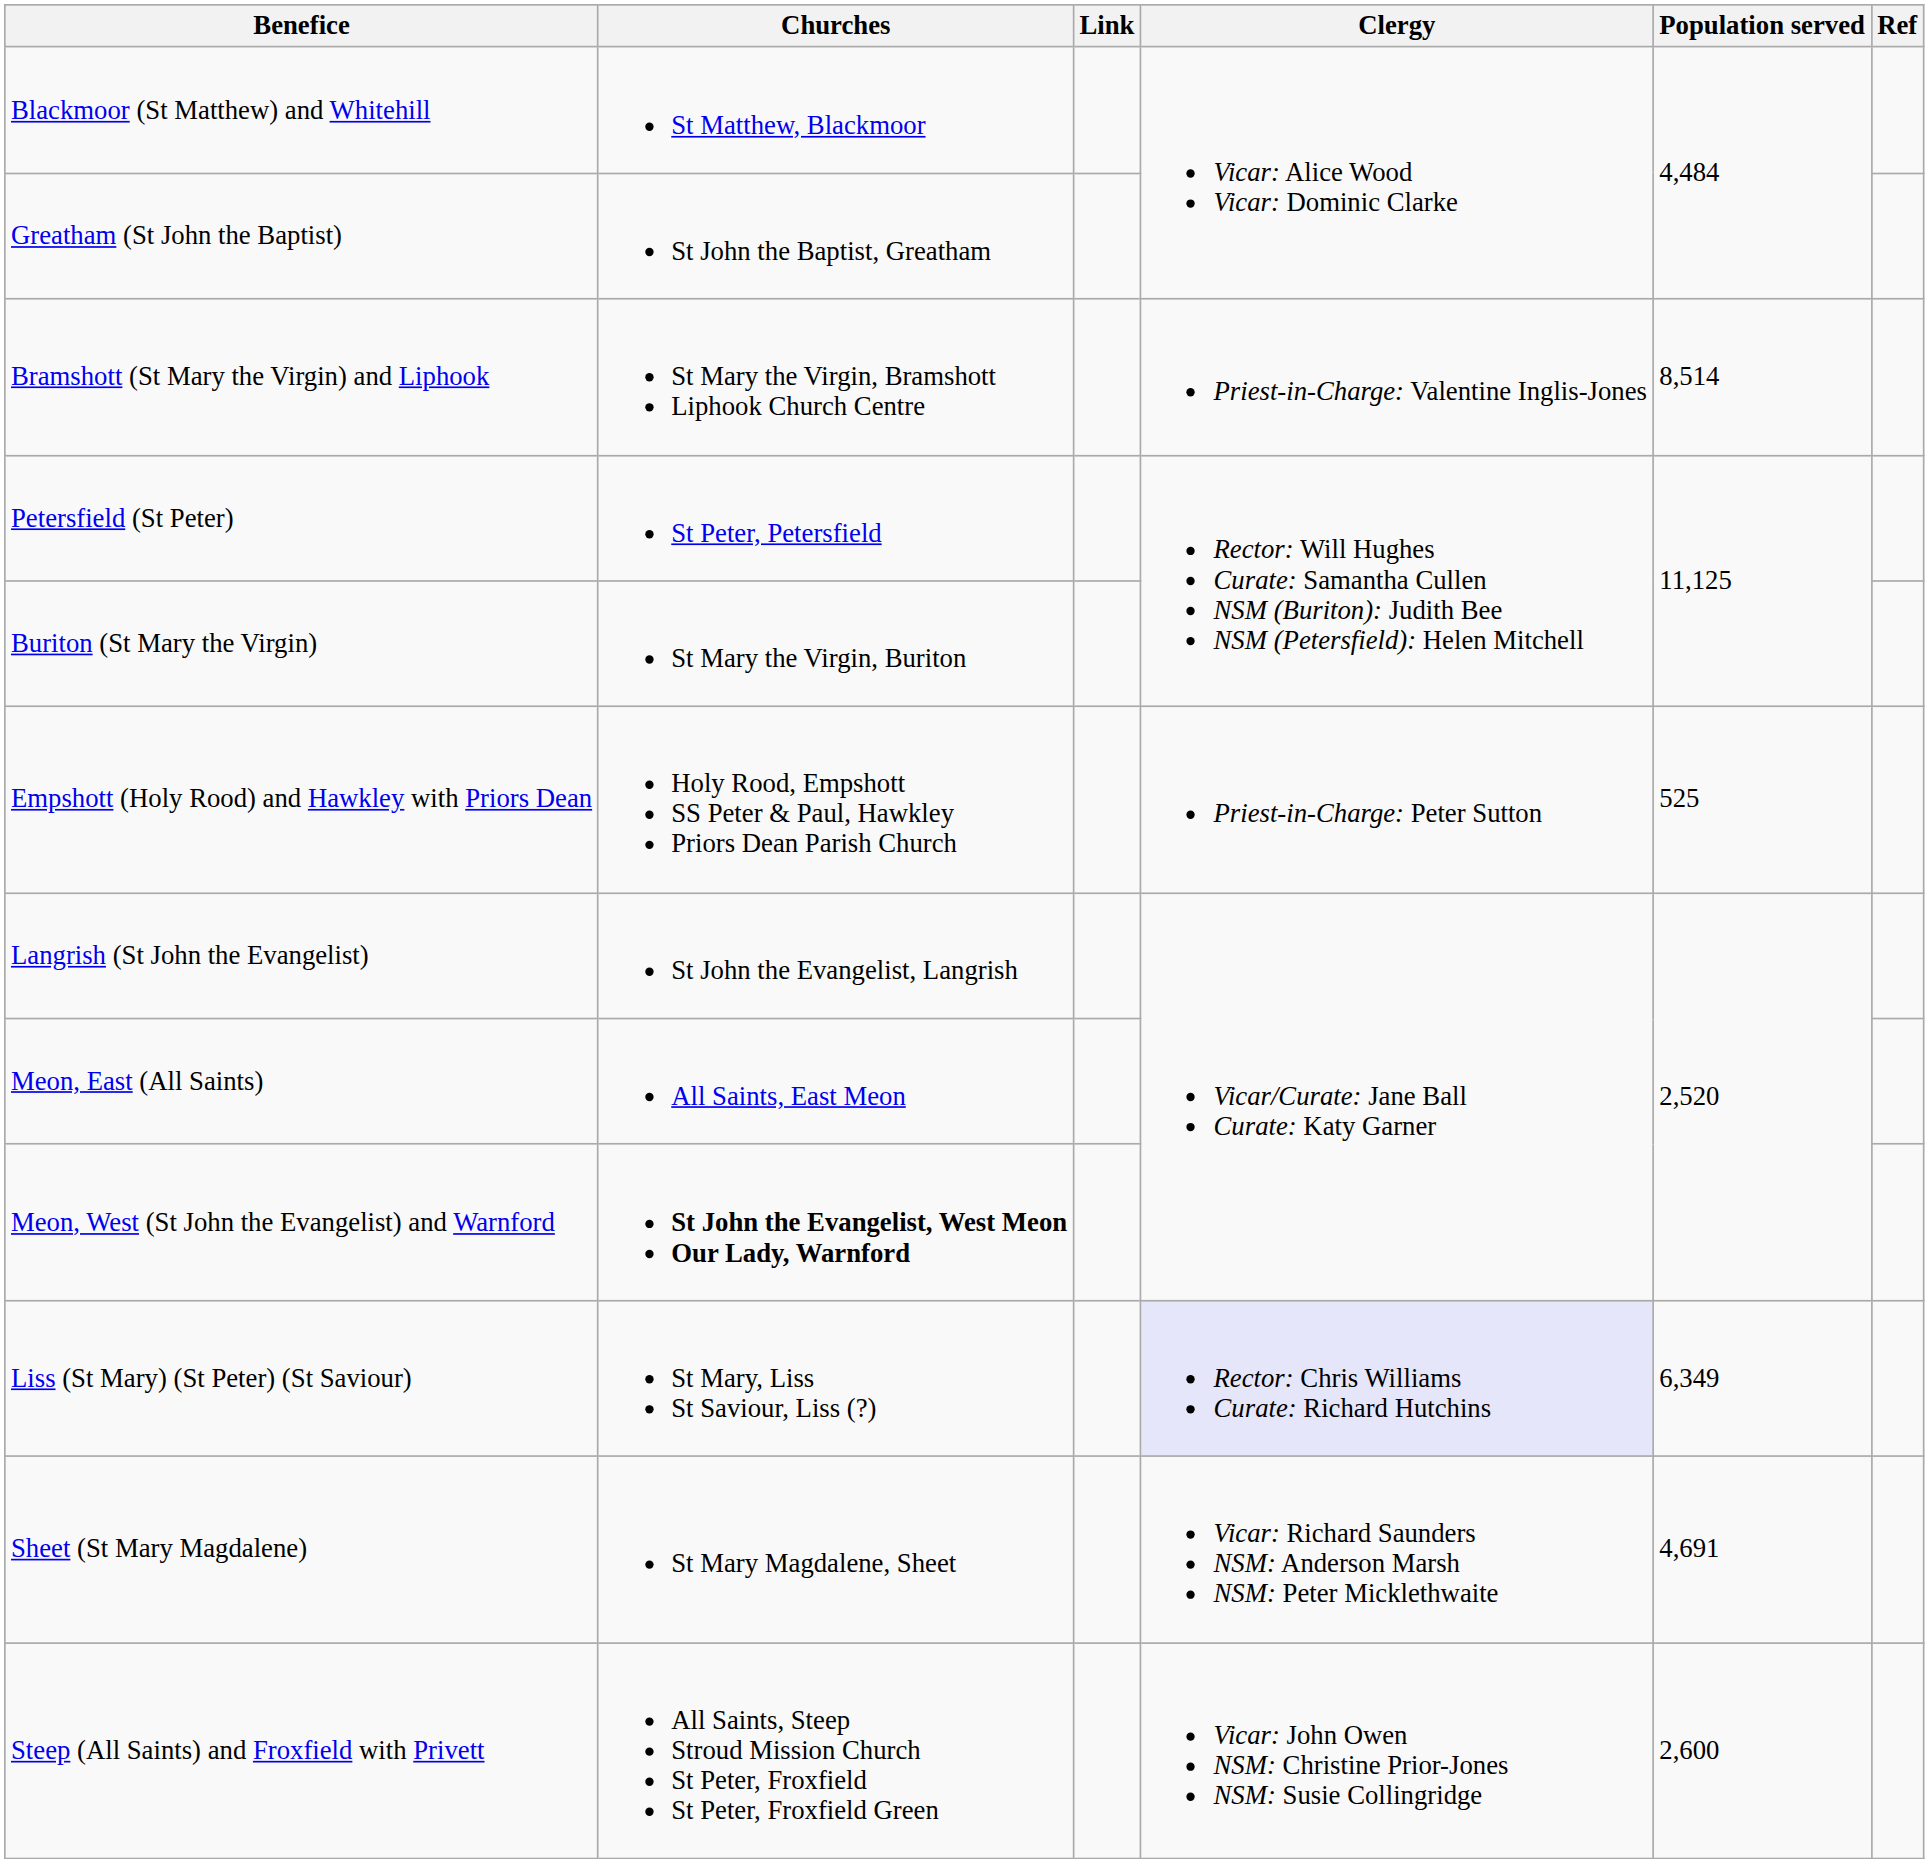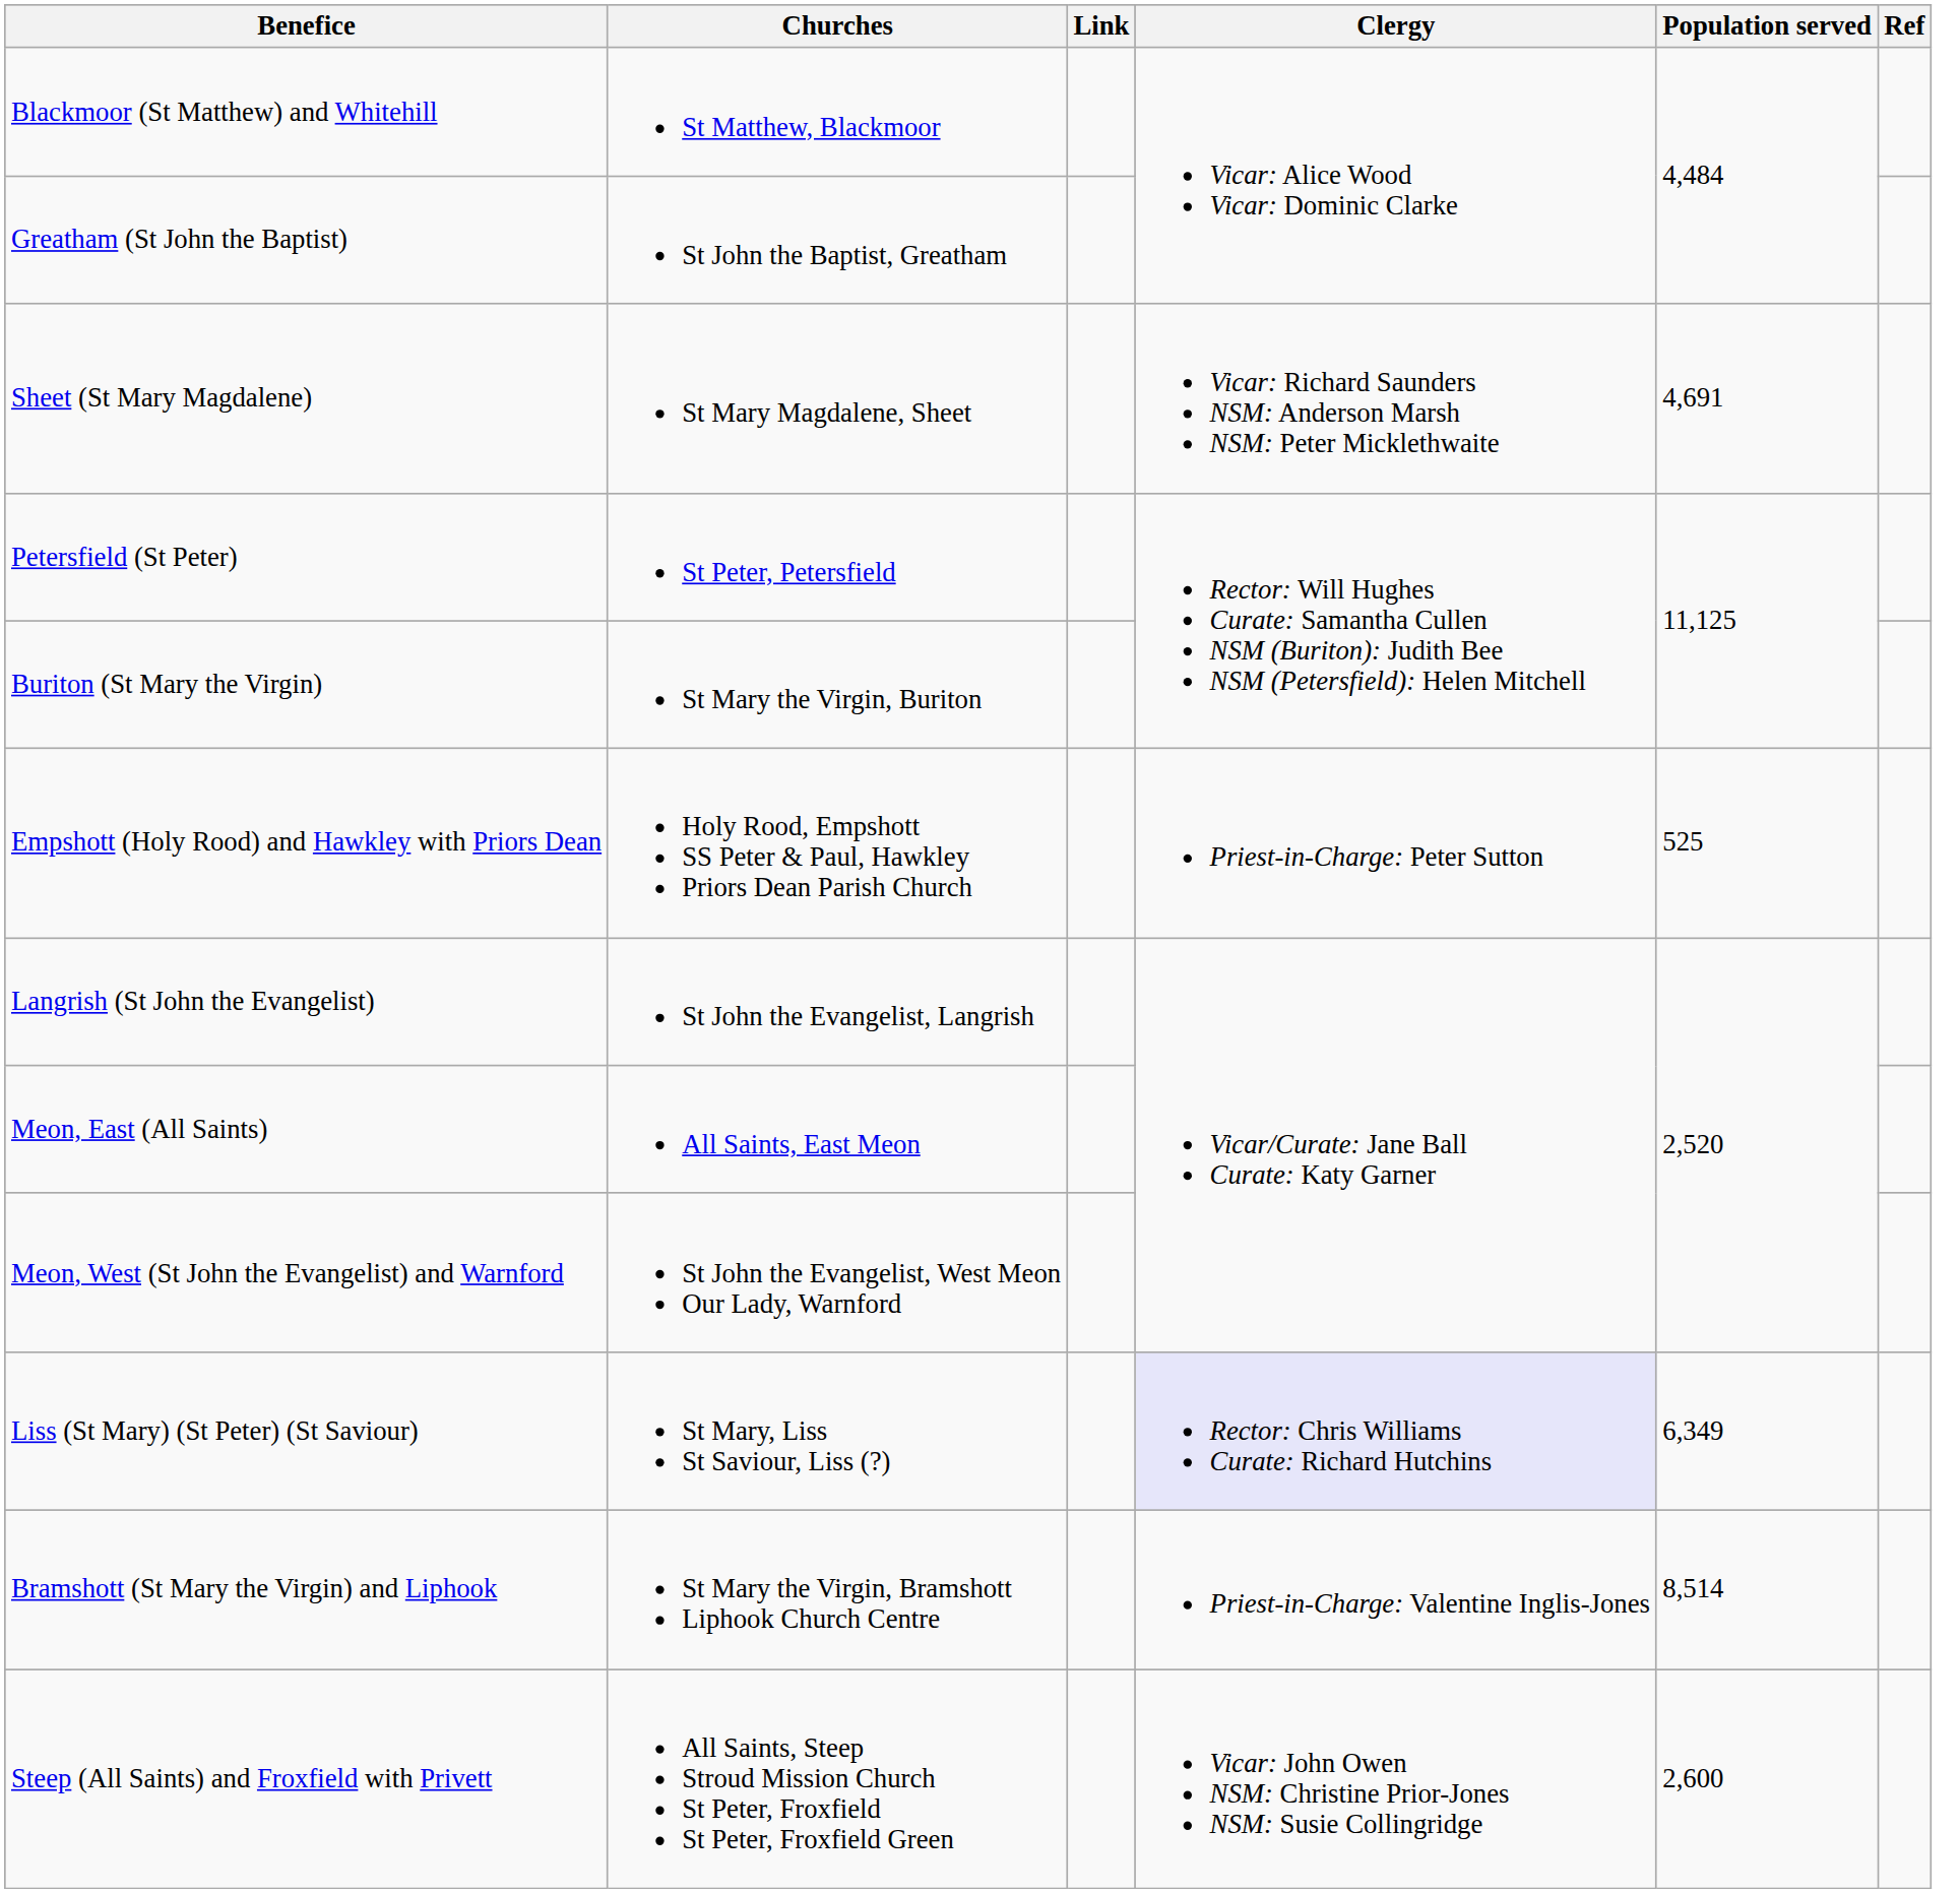 <table class="wikitable">
 <tr>
 <th>Benefice</th>
 <th>Churches</th>
 <th>Link</th>
 <th>Clergy</th>
 <th>Population served</th>
 <th>Ref</th>
 </tr>
 <tr>
 <td><a href='#'>Blackmoor</a> (St Matthew) and <a href='#'>Whitehill</a></td>
 <td><br><ul><li><a href='#'>St Matthew, Blackmoor</a></li></ul></td>
 <td></td>
 <td rowspan="2"><br><ul><li><em>Vicar:</em> Alice Wood</li><li><em>Vicar:</em> Dominic Clarke</li></ul></td>
 <td rowspan="2">4,484</td>
 <td></td>
 </tr>
 <tr>
 <td><a href='#'>Greatham</a> (St John the Baptist)</td>
 <td><br><ul><li>St John the Baptist, Greatham</li></ul></td>
 <td></td>
 <td></td>
 </tr>
 <tr>
-<td><a href='#'>Bramshott</a> (St Mary the Virgin) and <a href='#'>Liphook</a></td>
-<td><br><ul><li>St Mary the Virgin, Bramshott</li><li>Liphook Church Centre</li></ul></td>
+<td><a href='#'>Sheet</a> (St Mary Magdalene)</td>
+<td><br><ul><li>St Mary Magdalene, Sheet</li></ul></td>
 <td></td>
-<td><br><ul><li><em>Priest-in-Charge:</em> Valentine Inglis-Jones</li></ul></td>
-<td>8,514</td>
+<td><br><ul><li><em>Vicar:</em> Richard Saunders</li><li><em>NSM:</em> Anderson Marsh</li><li><em>NSM:</em> Peter Micklethwaite</li></ul></td>
+<td>4,691</td>
 <td></td>
 </tr>
 <tr>
 <td><a href='#'>Petersfield</a> (St Peter)</td>
 <td><br><ul><li><a href='#'>St Peter, Petersfield</a></li></ul></td>
 <td></td>
 <td rowspan="2"><br><ul><li><em>Rector:</em> Will Hughes</li><li><em>Curate:</em> Samantha Cullen</li><li><em>NSM (Buriton):</em> Judith Bee</li><li><em>NSM (Petersfield):</em> Helen Mitchell</li></ul></td>
 <td rowspan="2">11,125</td>
 <td></td>
 </tr>
 <tr>
 <td><a href='#'>Buriton</a> (St Mary the Virgin)</td>
 <td><br><ul><li>St Mary the Virgin, Buriton</li></ul></td>
 <td></td>
 <td></td>
 </tr>
 <tr>
 <td><a href='#'>Empshott</a> (Holy Rood) and <a href='#'>Hawkley</a> with <a href='#'>Priors Dean</a></td>
 <td><br><ul><li>Holy Rood, Empshott</li><li>SS Peter & Paul, Hawkley</li><li>Priors Dean Parish Church</li></ul></td>
 <td></td>
 <td><br><ul><li><em>Priest-in-Charge:</em> Peter Sutton</li></ul></td>
 <td>525</td>
 <td></td>
 </tr>
 <tr>
 <td><a href='#'>Langrish</a> (St John the Evangelist)</td>
 <td><br><ul><li>St John the Evangelist, Langrish</li></ul></td>
 <td></td>
 <td rowspan="3"><br><ul><li><em>Vicar/Curate:</em> Jane Ball</li><li><em>Curate:</em> Katy Garner</li></ul></td>
 <td rowspan="3">2,520</td>
 <td></td>
 </tr>
 <tr>
 <td><a href='#'>Meon, East</a> (All Saints)</td>
 <td><br><ul><li><a href='#'>All Saints, East Meon</a></li></ul></td>
 <td></td>
 <td></td>
 </tr>
 <tr>
 <td><a href='#'>Meon, West</a> (St John the Evangelist) and <a href='#'>Warnford</a></td>
-<td><strong><br><ul><li>St John the Evangelist, West Meon</li><li>Our Lady, Warnford</li></ul></strong></td>
+<td><br><ul><li>St John the Evangelist, West Meon</li><li>Our Lady, Warnford</li></ul></td>
 <td></td>
 <td></td>
 </tr>
 <tr>
 <td><a href='#'>Liss</a> (St Mary) (St Peter) (St Saviour)</td>
 <td><br><ul><li>St Mary, Liss</li><li>St Saviour, Liss (?)</li></ul></td>
 <td></td>
 <td style="background: lavender;"><br><ul><li><em>Rector:</em> Chris Williams</li><li><em>Curate:</em> Richard Hutchins</li></ul></td>
 <td>6,349</td>
 <td></td>
 </tr>
 <tr>
-<td><a href='#'>Sheet</a> (St Mary Magdalene)</td>
-<td><br><ul><li>St Mary Magdalene, Sheet</li></ul></td>
+<td><a href='#'>Bramshott</a> (St Mary the Virgin) and <a href='#'>Liphook</a></td>
+<td><br><ul><li>St Mary the Virgin, Bramshott</li><li>Liphook Church Centre</li></ul></td>
 <td></td>
-<td><br><ul><li><em>Vicar:</em> Richard Saunders</li><li><em>NSM:</em> Anderson Marsh</li><li><em>NSM:</em> Peter Micklethwaite</li></ul></td>
-<td>4,691</td>
+<td><br><ul><li><em>Priest-in-Charge:</em> Valentine Inglis-Jones</li></ul></td>
+<td>8,514</td>
 <td></td>
 </tr>
 <tr>
 <td><a href='#'>Steep</a> (All Saints) and <a href='#'>Froxfield</a> with <a href='#'>Privett</a></td>
 <td><br><ul><li>All Saints, Steep</li><li>Stroud Mission Church</li><li>St Peter, Froxfield</li><li>St Peter, Froxfield Green</li></ul></td>
 <td></td>
 <td><br><ul><li><em>Vicar:</em> John Owen</li><li><em>NSM:</em> Christine Prior-Jones</li><li><em>NSM:</em> Susie Collingridge</li></ul></td>
 <td>2,600</td>
 <td></td>
 </tr>
 </table>
